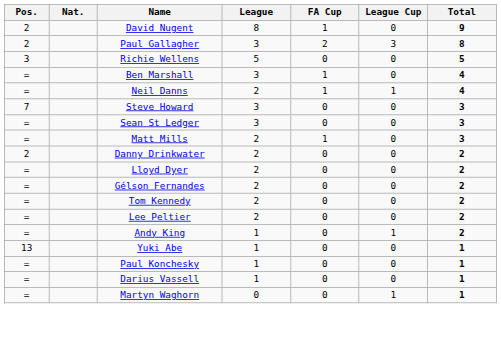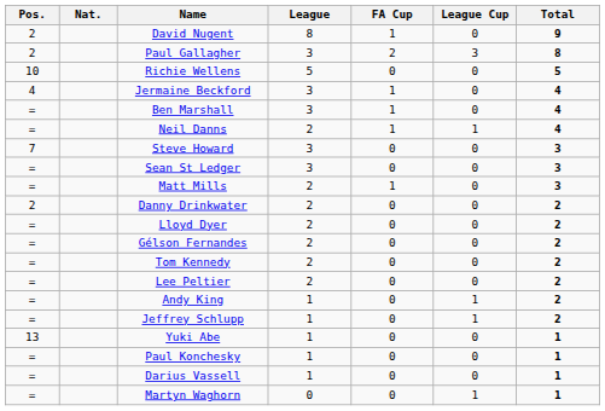 <table class="wikitable" style="font-size: 90%; text-align: center">
 <tr>
 <th width=50>Pos.</th>
 <th width=55>Nat.</th>
 <th width=150>Name</th>
 <th width=80>League</th>
 <th width=80>FA Cup</th>
 <th width=80>League Cup</th>
 <th width=80>Total</th>
 </tr>
 <tr>
 <td>2</td>
 <td></td>
 <td><a href='#'>David Nugent</a></td>
 <td>8</td>
 <td>1</td>
 <td>0</td>
 <td><strong>9</strong></td>
 </tr>
 <tr>
 <td>2</td>
 <td></td>
 <td><a href='#'>Paul Gallagher</a></td>
 <td>3</td>
 <td>2</td>
 <td>3</td>
 <td><strong>8</strong></td>
 </tr>
 <tr>
-<td>3</td>
+<td>10</td>
 <td></td>
 <td><a href='#'>Richie Wellens</a></td>
 <td>5</td>
 <td>0</td>
 <td>0</td>
 <td><strong>5</strong></td>
+</tr>
+<tr>
+<td>4</td>
+<td></td>
+<td><a href='#'>Jermaine Beckford</a></td>
+<td>3</td>
+<td>1</td>
+<td>0</td>
+<td><strong>4</strong></td>
 </tr>
 <tr>
 <td>=</td>
 <td></td>
 <td><a href='#'>Ben Marshall</a></td>
 <td>3</td>
 <td>1</td>
 <td>0</td>
 <td><strong>4</strong></td>
 </tr>
 <tr>
 <td>=</td>
 <td></td>
 <td><a href='#'>Neil Danns</a></td>
 <td>2</td>
 <td>1</td>
 <td>1</td>
 <td><strong>4</strong></td>
 </tr>
 <tr>
 <td>7</td>
 <td></td>
 <td><a href='#'>Steve Howard</a></td>
 <td>3</td>
 <td>0</td>
 <td>0</td>
 <td><strong>3</strong></td>
 </tr>
 <tr>
 <td>=</td>
 <td></td>
 <td><a href='#'>Sean St Ledger</a></td>
 <td>3</td>
 <td>0</td>
 <td>0</td>
 <td><strong>3</strong></td>
 </tr>
 <tr>
 <td>=</td>
 <td></td>
 <td><a href='#'>Matt Mills</a></td>
 <td>2</td>
 <td>1</td>
 <td>0</td>
 <td><strong>3</strong></td>
 </tr>
 <tr>
 <td>2</td>
 <td></td>
 <td><a href='#'>Danny Drinkwater</a></td>
 <td>2</td>
 <td>0</td>
 <td>0</td>
 <td><strong>2</strong></td>
 </tr>
 <tr>
 <td>=</td>
 <td></td>
 <td><a href='#'>Lloyd Dyer</a></td>
 <td>2</td>
 <td>0</td>
 <td>0</td>
 <td><strong>2</strong></td>
 </tr>
 <tr>
 <td>=</td>
 <td></td>
 <td><a href='#'>Gélson Fernandes</a></td>
 <td>2</td>
 <td>0</td>
 <td>0</td>
 <td><strong>2</strong></td>
 </tr>
 <tr>
 <td>=</td>
 <td></td>
 <td><a href='#'>Tom Kennedy</a></td>
 <td>2</td>
 <td>0</td>
 <td>0</td>
 <td><strong>2</strong></td>
 </tr>
 <tr>
 <td>=</td>
 <td></td>
 <td><a href='#'>Lee Peltier</a></td>
 <td>2</td>
 <td>0</td>
 <td>0</td>
 <td><strong>2</strong></td>
 </tr>
 <tr>
 <td>=</td>
 <td></td>
 <td><a href='#'>Andy King</a></td>
 <td>1</td>
 <td>0</td>
 <td>1</td>
 <td><strong>2</strong></td>
 </tr>
 <tr>
+<td>=</td>
+<td></td>
+<td><a href='#'>Jeffrey Schlupp</a></td>
+<td>1</td>
+<td>0</td>
+<td>1</td>
+<td><strong>2</strong></td>
+</tr>
+<tr>
 <td>13</td>
 <td></td>
 <td><a href='#'>Yuki Abe</a></td>
 <td>1</td>
 <td>0</td>
 <td>0</td>
 <td><strong>1</strong></td>
 </tr>
 <tr>
 <td>=</td>
 <td></td>
 <td><a href='#'>Paul Konchesky</a></td>
 <td>1</td>
 <td>0</td>
 <td>0</td>
 <td><strong>1</strong></td>
 </tr>
 <tr>
 <td>=</td>
 <td></td>
 <td><a href='#'>Darius Vassell</a></td>
 <td>1</td>
 <td>0</td>
 <td>0</td>
 <td><strong>1</strong></td>
 </tr>
 <tr>
 <td>=</td>
 <td></td>
 <td><a href='#'>Martyn Waghorn</a></td>
 <td>0</td>
 <td>0</td>
 <td>1</td>
 <td><strong>1</strong></td>
 </tr>
 </table>
